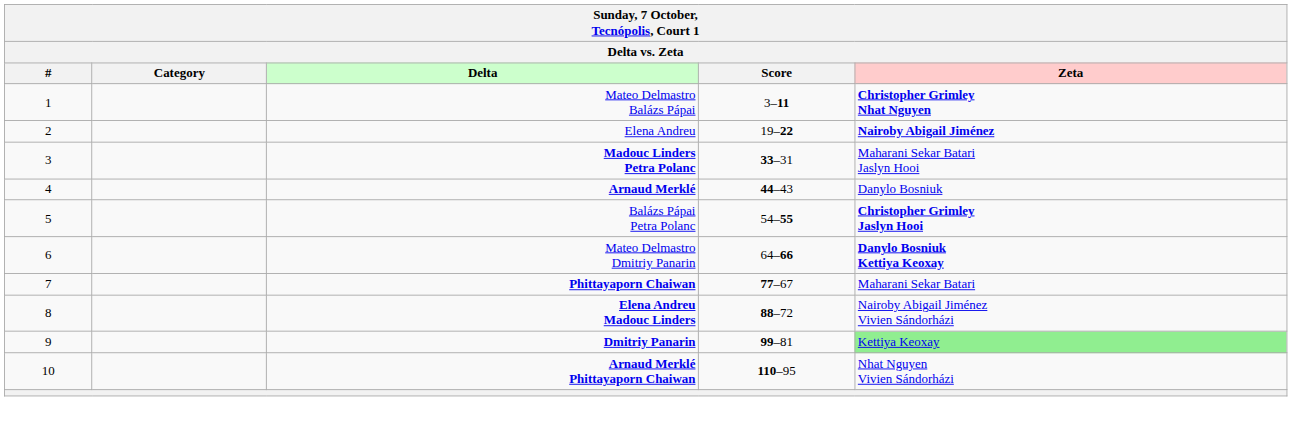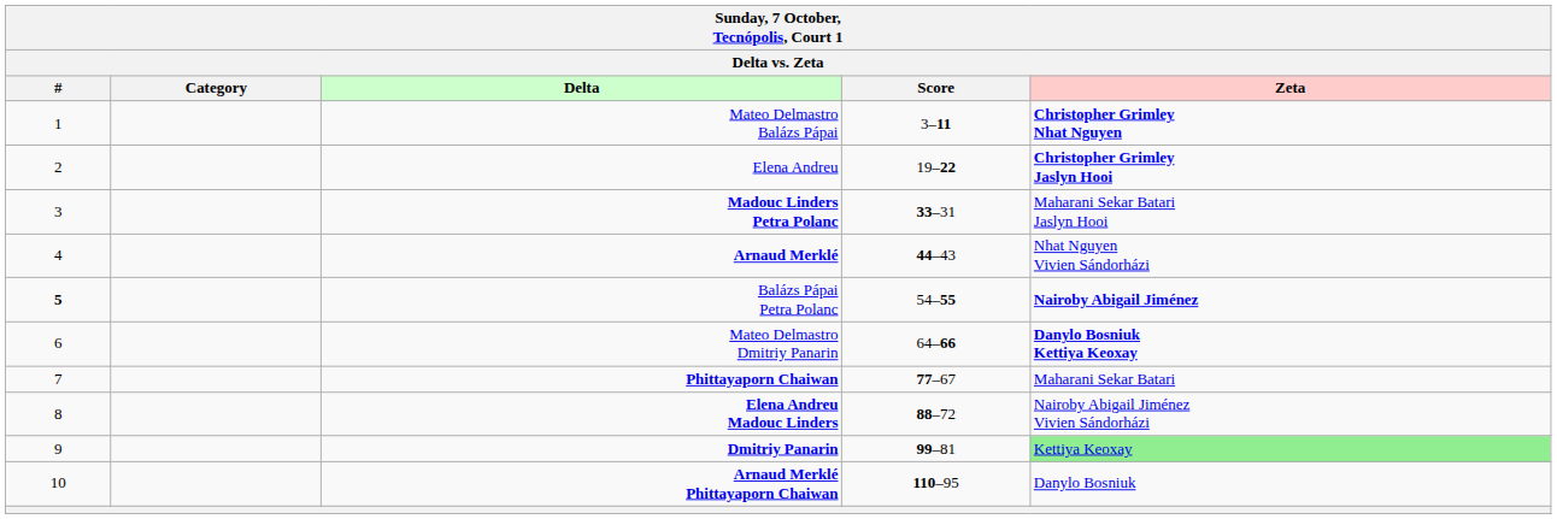 <table class="collapse wikitable" style="font-size:90%; text-align:center" width="90%">
 <tr>
 <th colspan="5">Sunday, 7 October, <br><a href='#'>Tecnópolis</a>, Court 1</th>
 </tr>
 <tr>
 <th colspan="5">Delta vs. Zeta</th>
 </tr>
 <tr>
 <th width="25">#</th>
 <th width="50">Category</th>
 <th style="background-color:#CCFFCC" width="150">Delta</th>
 <th width="50">Score<br></th>
 <th style="background-color:#FFCCCC" width="150">Zeta</th>
 </tr>
 <tr>
 <td>1</td>
 <td></td>
 <td align="right"><a href='#'>Mateo Delmastro</a> <br><a href='#'>Balázs Pápai</a> </td>
 <td>3–<strong>11</strong><br></td>
 <td align="left"><strong> <a href='#'>Christopher Grimley</a><br> <a href='#'>Nhat Nguyen</a></strong></td>
 </tr>
 <tr>
 <td>2</td>
 <td></td>
 <td align="right"><a href='#'>Elena Andreu</a> </td>
 <td>19–<strong>22</strong><br></td>
-<td align="left"><strong> <a href='#'>Nairoby Abigail Jiménez</a></strong></td>
+<td align="left"><strong> <a href='#'>Christopher Grimley</a><br> <a href='#'>Jaslyn Hooi</a></strong></td>
 </tr>
 <tr>
 <td>3</td>
 <td></td>
 <td align="right"><strong><a href='#'>Madouc Linders</a> <br><a href='#'>Petra Polanc</a> </strong></td>
 <td><strong>33</strong>–31<br></td>
 <td align="left"> <a href='#'>Maharani Sekar Batari</a><br> <a href='#'>Jaslyn Hooi</a></td>
 </tr>
 <tr>
 <td>4</td>
 <td></td>
 <td align="right"><strong><a href='#'>Arnaud Merklé</a> </strong></td>
 <td><strong>44</strong>–43<br></td>
-<td align="left"> <a href='#'>Danylo Bosniuk</a></td>
+<td align="left"> <a href='#'>Nhat Nguyen</a><br> <a href='#'>Vivien Sándorházi</a></td>
 </tr>
 <tr>
-<td>5</td>
+<td><strong>5</strong></td>
 <td></td>
 <td align="right"><a href='#'>Balázs Pápai</a> <br><a href='#'>Petra Polanc</a> </td>
 <td>54–<strong>55</strong><br></td>
-<td align="left"><strong> <a href='#'>Christopher Grimley</a><br> <a href='#'>Jaslyn Hooi</a></strong></td>
+<td align="left"><strong> <a href='#'>Nairoby Abigail Jiménez</a></strong></td>
 </tr>
 <tr>
 <td>6</td>
 <td></td>
 <td align="right"><a href='#'>Mateo Delmastro</a> <br><a href='#'>Dmitriy Panarin</a> </td>
 <td>64–<strong>66</strong><br></td>
 <td align="left"><strong> <a href='#'>Danylo Bosniuk</a><br> <a href='#'>Kettiya Keoxay</a></strong></td>
 </tr>
 <tr>
 <td>7</td>
 <td></td>
 <td align="right"><strong><a href='#'>Phittayaporn Chaiwan</a> </strong></td>
 <td><strong>77</strong>–67<br></td>
 <td align="left"> <a href='#'>Maharani Sekar Batari</a></td>
 </tr>
 <tr>
 <td>8</td>
 <td></td>
 <td align="right"><strong><a href='#'>Elena Andreu</a> <br><a href='#'>Madouc Linders</a> </strong></td>
 <td><strong>88</strong>–72<br></td>
 <td align="left"> <a href='#'>Nairoby Abigail Jiménez</a><br> <a href='#'>Vivien Sándorházi</a></td>
 </tr>
 <tr>
 <td>9</td>
 <td></td>
 <td align="right"><strong><a href='#'>Dmitriy Panarin</a> </strong></td>
 <td><strong>99</strong>–81<br></td>
 <td align="left" style="background: lightgreen;"> <a href='#'>Kettiya Keoxay</a></td>
 </tr>
 <tr>
 <td>10</td>
 <td></td>
 <td align="right"><strong><a href='#'>Arnaud Merklé</a> <br><a href='#'>Phittayaporn Chaiwan</a> </strong></td>
 <td><strong>110</strong>–95<br></td>
-<td align="left"> <a href='#'>Nhat Nguyen</a><br> <a href='#'>Vivien Sándorházi</a></td>
+<td align="left"> <a href='#'>Danylo Bosniuk</a></td>
 </tr>
 <tr>
 <th colspan="5"></th>
 </tr>
 </table>
